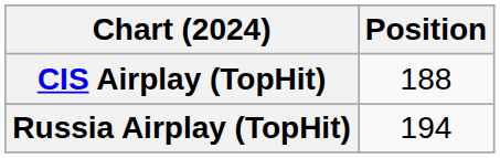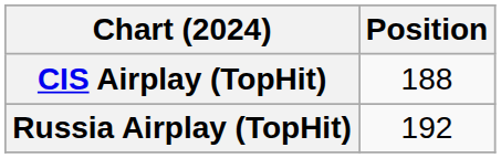 <table class="wikitable sortable plainrowheaders" style="text-align:center">
 <tr>
 <th scope="col">Chart (2024)</th>
 <th scope="col">Position</th>
 </tr>
 <tr>
 <th scope="row"><a href='#'>CIS</a> Airplay (TopHit)</th>
 <td>188</td>
 </tr>
 <tr>
 <th scope="row">Russia Airplay (TopHit)</th>
-<td>194</td>
+<td>192</td>
 </tr>
 </table>
